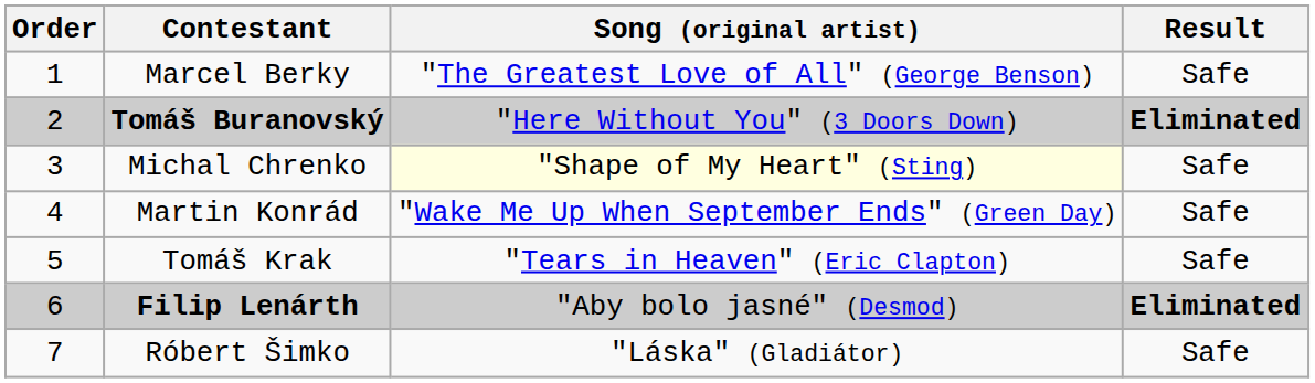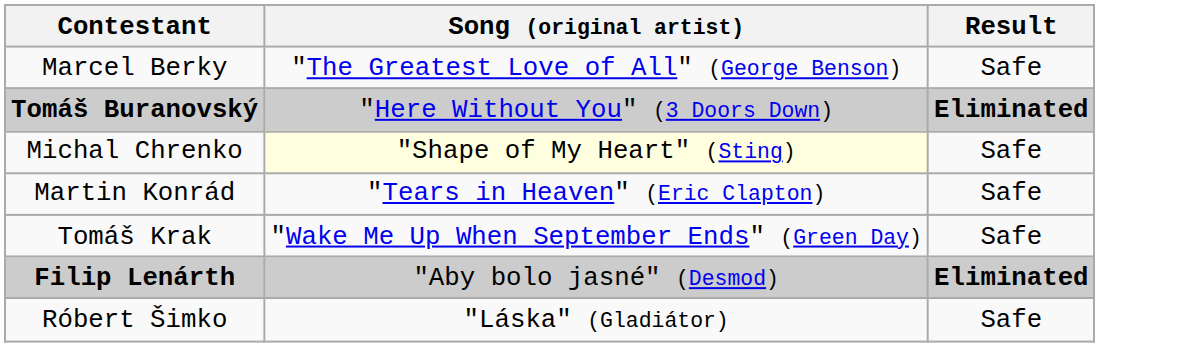 <table class="wikitable plainrowheaders" style="text-align:center;">
 <tr>
-<th scope="col">Order</th>
 <th scope="col">Contestant</th>
 <th scope="col">Song <small>(original artist)</small></th>
 <th scope="col">Result</th>
 </tr>
 <tr>
-<td>1</td>
 <td>Marcel Berky</td>
 <td>"<a href='#'>The Greatest Love of All</a>" <small>(<a href='#'>George Benson</a>)</small></td>
 <td>Safe</td>
 </tr>
 <tr style="background:#ccc;">
-<td>2</td>
 <td><strong>Tomáš Buranovský</strong></td>
 <td>"<a href='#'>Here Without You</a>" <small>(<a href='#'>3 Doors Down</a>)</small></td>
 <td><strong>Eliminated</strong></td>
 </tr>
 <tr>
-<td>3</td>
 <td>Michal Chrenko</td>
 <td style="background: lightyellow;">"Shape of My Heart" <small>(<a href='#'>Sting</a>)</small></td>
 <td>Safe</td>
 </tr>
 <tr>
-<td>4</td>
 <td>Martin Konrád</td>
+<td>"<a href='#'>Tears in Heaven</a>" <small>(<a href='#'>Eric Clapton</a>)</small></td>
+<td>Safe</td>
+</tr>
+<tr>
+<td>Tomáš Krak</td>
 <td>"<a href='#'>Wake Me Up When September Ends</a>" <small>(<a href='#'>Green Day</a>)</small></td>
 <td>Safe</td>
 </tr>
-<tr>
-<td>5</td>
-<td>Tomáš Krak</td>
-<td>"<a href='#'>Tears in Heaven</a>" <small>(<a href='#'>Eric Clapton</a>)</small></td>
-<td>Safe</td>
-</tr>
 <tr style="background:#ccc;">
-<td>6</td>
 <td><strong>Filip Lenárth</strong></td>
 <td>"Aby bolo jasné" <small>(<a href='#'>Desmod</a>)</small></td>
 <td><strong>Eliminated</strong></td>
 </tr>
 <tr>
-<td>7</td>
 <td>Róbert Šimko</td>
 <td>"Láska" <small>(Gladiátor)</small></td>
 <td>Safe</td>
 </tr>
 </table>
